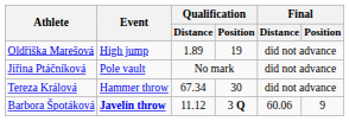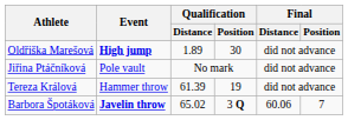 <table class=wikitable style="font-size:90%">
 <tr>
 <th rowspan="2">Athlete</th>
 <th rowspan="2">Event</th>
 <th colspan="2">Qualification</th>
 <th colspan="2">Final</th>
 </tr>
 <tr style="font-size:95%">
 <th>Distance</th>
 <th>Position</th>
 <th>Distance</th>
 <th>Position</th>
 </tr>
 <tr style=text-align:center>
 <td style=text-align:left><a href='#'>Oldřiška Marešová</a></td>
-<td style=text-align:left><a href='#'>High jump</a></td>
+<td style=text-align:left><strong><a href='#'>High jump</a></strong></td>
 <td>1.89</td>
-<td>19</td>
+<td>30</td>
 <td colspan=2>did not advance</td>
 </tr>
 <tr style=text-align:center>
 <td style=text-align:left><a href='#'>Jiřina Ptáčníková</a></td>
 <td style=text-align:left><a href='#'>Pole vault</a></td>
 <td colspan=2>No mark</td>
 <td colspan=2>did not advance</td>
 </tr>
 <tr style=text-align:center>
 <td style=text-align:left><a href='#'>Tereza Králová</a></td>
 <td style=text-align:left><a href='#'>Hammer throw</a></td>
-<td>67.34</td>
-<td>30</td>
+<td>61.39</td>
+<td>19</td>
 <td colspan=2>did not advance</td>
 </tr>
 <tr style=text-align:center>
 <td style=text-align:left><a href='#'>Barbora Špotáková</a></td>
 <td style=text-align:left><strong><a href='#'>Javelin throw</a></strong></td>
-<td>11.12</td>
+<td>65.02</td>
 <td>3 <strong>Q</strong></td>
 <td>60.06</td>
-<td>9</td>
+<td>7</td>
 </tr>
 </table>
